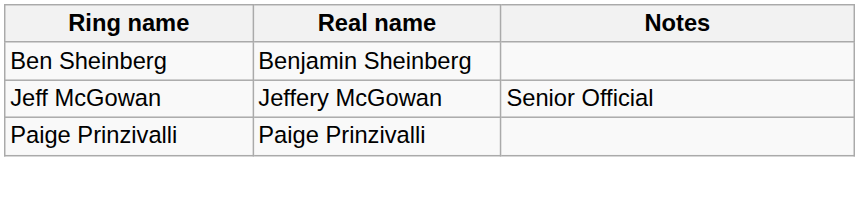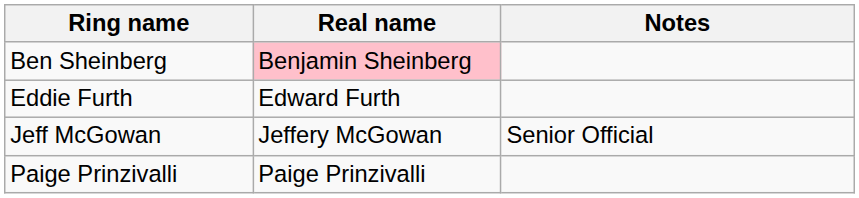 <table class="wikitable sortable" style="width:65%;">
 <tr>
 <th width="19%">Ring name</th>
 <th width="19%">Real name</th>
 <th width="27%">Notes</th>
 </tr>
 <tr>
 <td>Ben Sheinberg</td>
-<td>Benjamin Sheinberg</td>
+<td style="background: pink;">Benjamin Sheinberg</td>
+<td></td>
+</tr>
+<tr>
+<td>Eddie Furth</td>
+<td>Edward Furth</td>
 <td></td>
 </tr>
 <tr>
 <td>Jeff McGowan</td>
 <td>Jeffery McGowan</td>
 <td>Senior Official</td>
 </tr>
 <tr>
 <td>Paige Prinzivalli</td>
 <td>Paige Prinzivalli</td>
 <td></td>
 </tr>
 </table>
